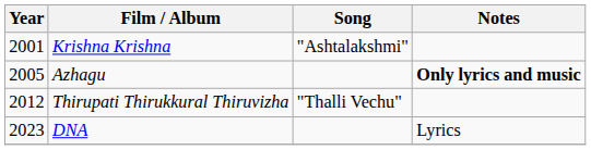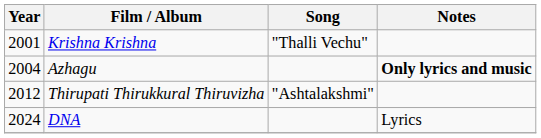 <table class="wikitable sortable">
 <tr>
 <th>Year</th>
 <th>Film / Album</th>
 <th>Song</th>
 <th>Notes</th>
 </tr>
 <tr>
 <td>2001</td>
 <td><em><a href='#'>Krishna Krishna</a></em></td>
-<td>"Ashtalakshmi"</td>
+<td>"Thalli Vechu"</td>
 <td></td>
 </tr>
 <tr>
-<td>2005</td>
+<td>2004</td>
 <td><em>Azhagu</em></td>
 <td></td>
 <td><strong>Only lyrics and music</strong></td>
 </tr>
 <tr>
 <td>2012</td>
 <td><em>Thirupati Thirukkural Thiruvizha</em></td>
-<td>"Thalli Vechu"</td>
+<td>"Ashtalakshmi"</td>
 <td></td>
 </tr>
 <tr>
-<td>2023</td>
+<td>2024</td>
 <td><em><a href='#'>DNA</a></em></td>
 <td></td>
 <td>Lyrics</td>
 </tr>
 <tr>
 </tr>
 </table>
